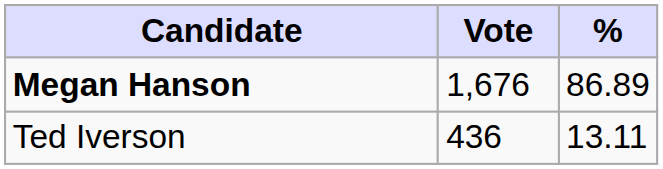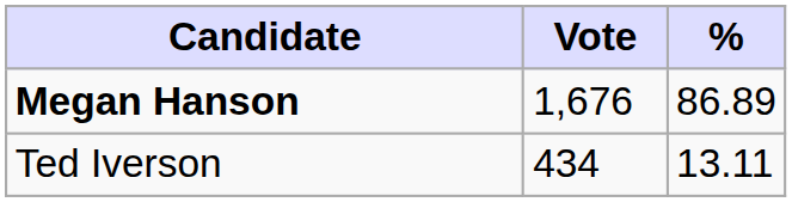 <table class="wikitable">
 <tr>
 <th style="background:#ddf; width:200px;">Candidate</th>
 <th style="background:#ddf; width:50px;">Vote</th>
 <th style="background:#ddf; width:30px;">%</th>
 </tr>
 <tr>
 <td><strong>Megan Hanson</strong></td>
 <td>1,676</td>
 <td>86.89</td>
 </tr>
 <tr>
 <td>Ted Iverson</td>
-<td>436</td>
+<td>434</td>
 <td>13.11</td>
 </tr>
 </table>
